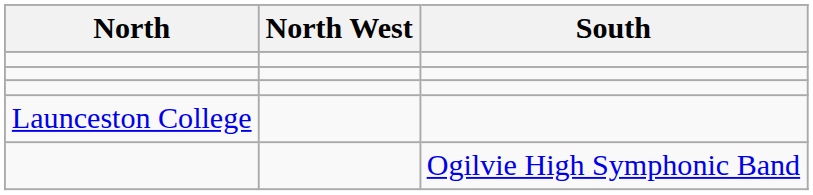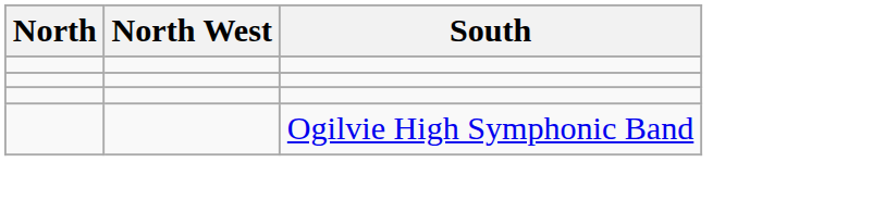 <table class="wikitable">
 <tr>
 <th>North</th>
 <th>North West</th>
 <th>South</th>
 </tr>
 <tr>
 <td></td>
 <td></td>
 <td></td>
 </tr>
 <tr>
 <td></td>
 <td></td>
 <td></td>
 </tr>
 <tr>
 <td></td>
 <td></td>
 <td></td>
 </tr>
 <tr>
-<td><a href='#'>Launceston College</a></td>
-<td></td>
-<td></td>
-</tr>
-<tr>
 <td></td>
 <td></td>
 <td><a href='#'>Ogilvie High Symphonic Band</a></td>
 </tr>
 </table>
